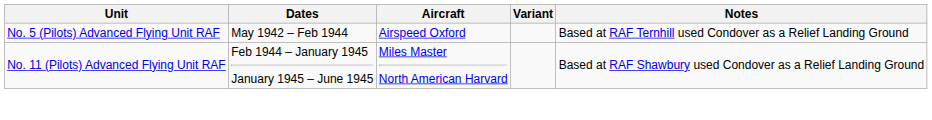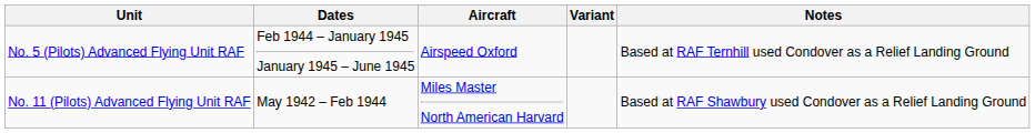 <table class="wikitable">
 <tr>
 <th>Unit</th>
 <th>Dates</th>
 <th>Aircraft</th>
 <th>Variant</th>
 <th>Notes</th>
 </tr>
 <tr>
 <td><a href='#'>No. 5 (Pilots) Advanced Flying Unit RAF</a></td>
-<td>May 1942 – Feb 1944</td>
+<td>Feb 1944 – January 1945<hr>January 1945 – June 1945</td>
 <td><a href='#'>Airspeed Oxford</a></td>
 <td></td>
 <td>Based at <a href='#'>RAF Ternhill</a> used Condover as a Relief Landing Ground</td>
 </tr>
 <tr>
 <td><a href='#'>No. 11 (Pilots) Advanced Flying Unit RAF</a></td>
-<td>Feb 1944 – January 1945<hr>January 1945 – June 1945</td>
+<td>May 1942 – Feb 1944</td>
 <td><a href='#'>Miles Master</a><hr><a href='#'>North American Harvard</a></td>
 <td></td>
 <td>Based at <a href='#'>RAF Shawbury</a> used Condover as a Relief Landing Ground</td>
 </tr>
 </table>
